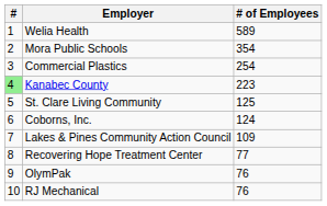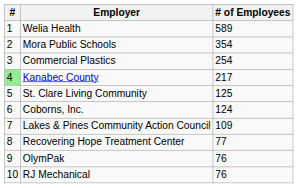 <table class="wikitable">
 <tr>
 <th>#</th>
 <th>Employer</th>
 <th># of Employees</th>
 </tr>
 <tr>
 <td>1</td>
 <td>Welia Health</td>
 <td>589</td>
 </tr>
 <tr>
 <td>2</td>
 <td>Mora Public Schools</td>
 <td>354</td>
 </tr>
 <tr>
 <td>3</td>
 <td>Commercial Plastics</td>
 <td>254</td>
 </tr>
 <tr>
 <td style="background: lightgreen;">4</td>
 <td><a href='#'>Kanabec County</a></td>
-<td>223</td>
+<td>217</td>
 </tr>
 <tr>
 <td>5</td>
 <td>St. Clare Living Community</td>
 <td>125</td>
 </tr>
 <tr>
 <td>6</td>
 <td>Coborns, Inc.</td>
 <td>124</td>
 </tr>
 <tr>
 <td>7</td>
 <td>Lakes & Pines Community Action Council</td>
 <td>109</td>
 </tr>
 <tr>
 <td>8</td>
 <td>Recovering Hope Treatment Center</td>
 <td>77</td>
 </tr>
 <tr>
 <td>9</td>
 <td>OlymPak</td>
 <td>76</td>
 </tr>
 <tr>
 <td>10</td>
 <td>RJ Mechanical</td>
 <td>76</td>
 </tr>
 </table>
